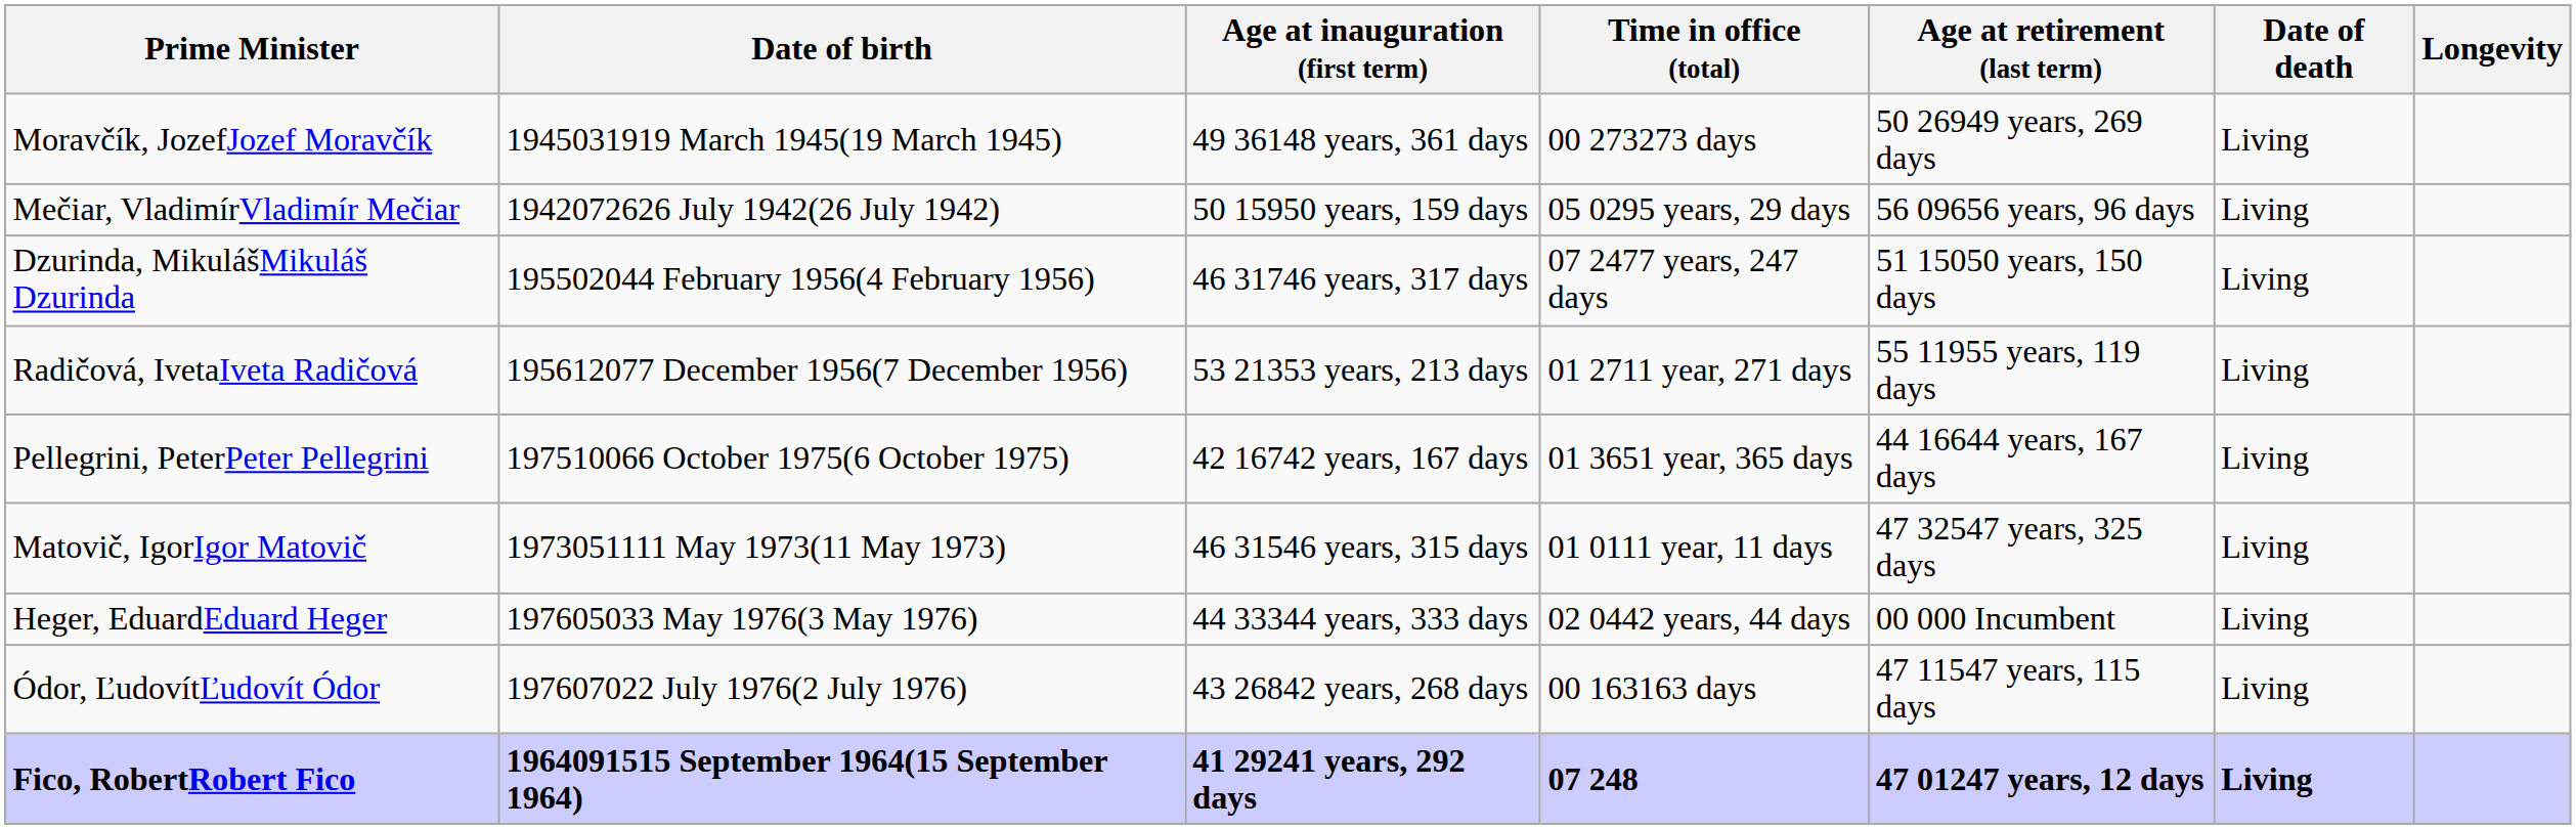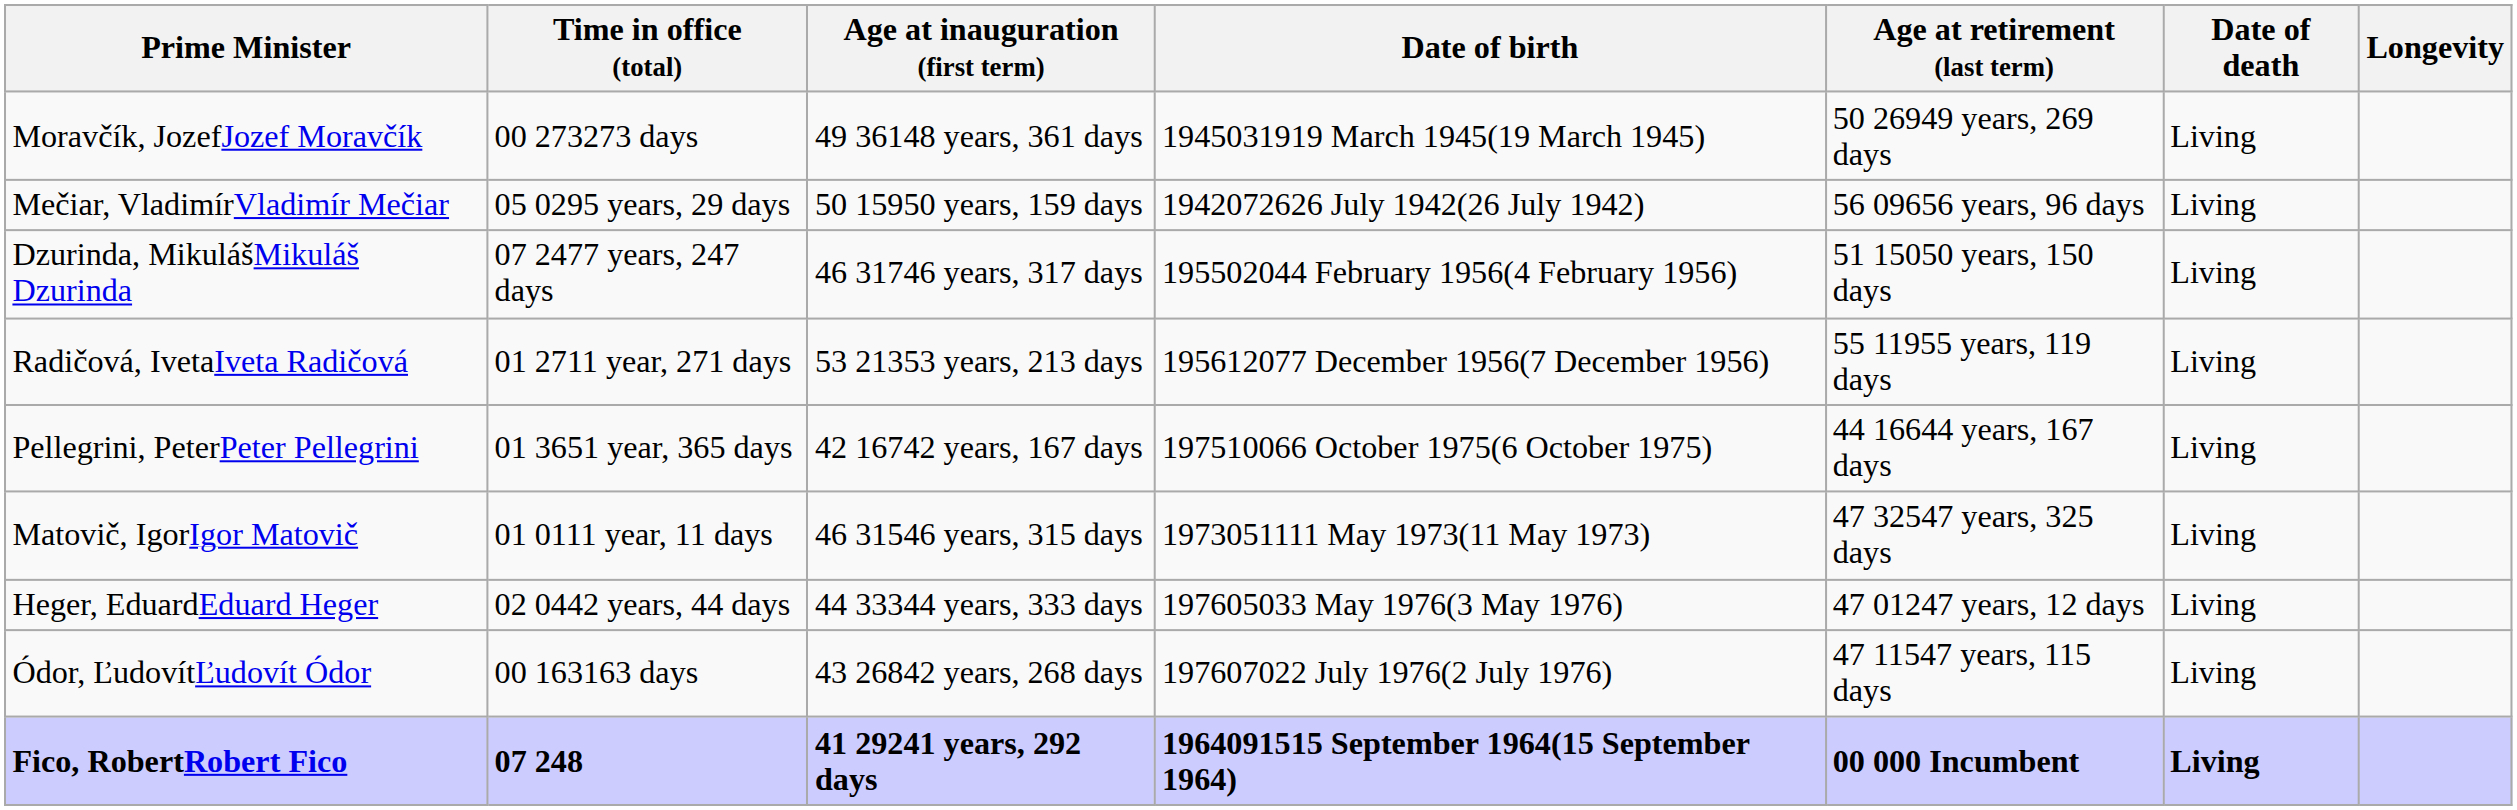 <table class="wikitable sortable">
 <tr>
 <th>Prime Minister</th>
+<th>Time in office<br><small>(total)</small></th>
+<th>Age at inauguration<br><small>(first term)</small></th>
 <th>Date of birth</th>
-<th>Age at inauguration<br><small>(first term)</small></th>
-<th>Time in office<br><small>(total)</small></th>
 <th>Age at retirement<br><small>(last term)</small></th>
 <th>Date of death</th>
 <th>Longevity</th>
 </tr>
 <tr>
 <td><span>Moravčík, Jozef</span><a href='#'>Jozef Moravčík</a></td>
+<td><span>00 273</span>273 days</td>
+<td><span>49 361</span>48 years, 361 days</td>
 <td><span>19450319</span>19 March 1945<span>(<span>19 March 1945</span>)</span></td>
-<td><span>49 361</span>48 years, 361 days</td>
-<td><span>00 273</span>273 days</td>
 <td><span>50 269</span>49 years, 269 days</td>
 <td>Living</td>
 <td><span></span></td>
 </tr>
 <tr>
 <td><span>Mečiar, Vladimír</span><a href='#'>Vladimír Mečiar</a></td>
+<td><span>05 029</span>5 years, 29 days</td>
+<td><span>50 159</span>50 years, 159 days</td>
 <td><span>19420726</span>26 July 1942<span>(<span>26 July 1942</span>)</span></td>
-<td><span>50 159</span>50 years, 159 days</td>
-<td><span>05 029</span>5 years, 29 days</td>
 <td><span>56 096</span>56 years, 96 days</td>
 <td>Living</td>
 <td><span></span></td>
 </tr>
 <tr>
 <td><span>Dzurinda, Mikuláš</span><a href='#'>Mikuláš Dzurinda</a></td>
+<td><span>07 247</span>7 years, 247 days</td>
+<td><span>46 317</span>46 years, 317 days</td>
 <td><span>19550204</span>4 February 1956<span>(<span>4 February 1956</span>)</span></td>
-<td><span>46 317</span>46 years, 317 days</td>
-<td><span>07 247</span>7 years, 247 days</td>
 <td><span>51 150</span>50 years, 150 days</td>
 <td>Living</td>
 <td><span></span></td>
 </tr>
 <tr>
 <td><span>Radičová, Iveta</span><a href='#'>Iveta Radičová</a></td>
+<td><span>01 271</span>1 year, 271 days</td>
+<td><span>53 213</span>53 years, 213 days</td>
 <td><span>19561207</span>7 December 1956<span>(<span>7 December 1956</span>)</span></td>
-<td><span>53 213</span>53 years, 213 days</td>
-<td><span>01 271</span>1 year, 271 days</td>
 <td><span>55 119</span>55 years, 119 days</td>
 <td>Living</td>
 <td><span></span></td>
 </tr>
 <tr>
 <td><span>Pellegrini, Peter</span><a href='#'>Peter Pellegrini</a></td>
+<td><span>01 365</span>1 year, 365 days</td>
+<td><span>42 167</span>42 years, 167 days</td>
 <td><span>19751006</span>6 October 1975<span>(<span>6 October 1975</span>)</span></td>
-<td><span>42 167</span>42 years, 167 days</td>
-<td><span>01 365</span>1 year, 365 days</td>
 <td><span>44 166</span>44 years, 167 days</td>
 <td>Living</td>
 <td><span></span></td>
 </tr>
 <tr>
 <td><span>Matovič, Igor</span><a href='#'>Igor Matovič</a></td>
+<td><span>01 011</span>1 year, 11 days</td>
+<td><span>46 315</span>46 years, 315 days</td>
 <td><span>19730511</span>11 May 1973<span>(<span>11 May 1973</span>)</span></td>
-<td><span>46 315</span>46 years, 315 days</td>
-<td><span>01 011</span>1 year, 11 days</td>
 <td><span>47 325</span>47 years, 325 days</td>
 <td>Living</td>
 <td><span></span></td>
 </tr>
 <tr>
 <td><span>Heger, Eduard</span><a href='#'>Eduard Heger</a></td>
+<td><span>02 044</span>2 years, 44 days</td>
+<td><span>44 333</span>44 years, 333 days</td>
 <td><span>19760503</span>3 May 1976<span>(<span>3 May 1976</span>)</span></td>
-<td><span>44 333</span>44 years, 333 days</td>
-<td><span>02 044</span>2 years, 44 days</td>
-<td><span>00 000</span> Incumbent</td>
+<td><span>47 012</span>47 years, 12 days</td>
 <td>Living</td>
 <td><span></span></td>
 </tr>
 <tr>
 <td><span>Ódor, Ľudovít</span><a href='#'>Ľudovít Ódor</a></td>
+<td><span>00 163</span>163 days</td>
+<td><span>43 268</span>42 years, 268 days</td>
 <td><span>19760702</span>2 July 1976<span>(<span>2 July 1976</span>)</span></td>
-<td><span>43 268</span>42 years, 268 days</td>
-<td><span>00 163</span>163 days</td>
 <td><span>47 115</span>47 years, 115 days</td>
 <td>Living</td>
 <td><span></span></td>
 </tr>
 <tr bgcolor="ccccff" style="font-weight:bold">
 <td><span>Fico, Robert</span><a href='#'>Robert Fico</a></td>
+<td><span>07 248</span></td>
+<td><span>41 292</span>41 years, 292 days</td>
 <td><span>19640915</span>15 September 1964<span>(<span>15 September 1964</span>)</span></td>
-<td><span>41 292</span>41 years, 292 days</td>
-<td><span>07 248</span></td>
-<td><span>47 012</span>47 years, 12 days</td>
+<td><span>00 000</span> Incumbent</td>
 <td>Living</td>
 <td><span></span></td>
 </tr>
 </table>
